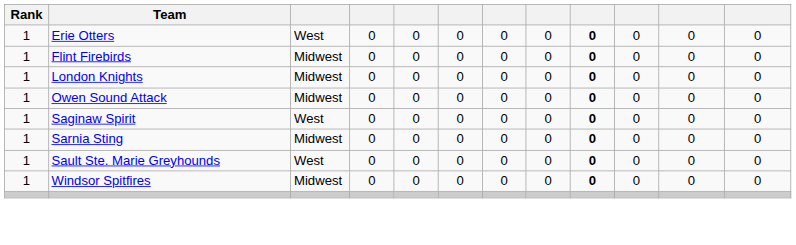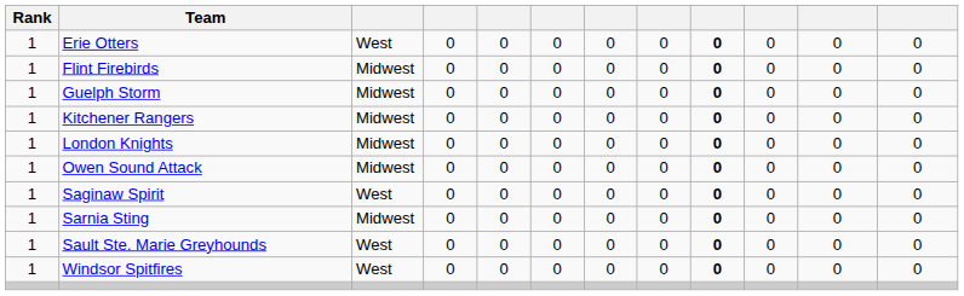 <table class="wikitable sortable" style="text-align:center; width:60em">
 <tr>
 <th width="5%">Rank</th>
 <th width="27.5%">Team</th>
 <th width="5%"></th>
 <th width="5%"></th>
 <th width="5%"></th>
 <th width="5%"></th>
 <th width="5%"></th>
 <th width="5%"></th>
 <th width="5%"></th>
 <th width="5%"></th>
 <th width="7.5%"></th>
 <th width="7.5%"></th>
 </tr>
 <tr>
 <td>1</td>
 <td align=left><a href='#'>Erie Otters</a></td>
 <td align=left>West</td>
 <td>0</td>
 <td>0</td>
 <td>0</td>
 <td>0</td>
 <td>0</td>
 <td><strong>0</strong></td>
 <td>0</td>
 <td>0</td>
 <td>0</td>
 </tr>
 <tr>
 <td>1</td>
 <td align=left><a href='#'>Flint Firebirds</a></td>
+<td align=left>Midwest</td>
+<td>0</td>
+<td>0</td>
+<td>0</td>
+<td>0</td>
+<td>0</td>
+<td><strong>0</strong></td>
+<td>0</td>
+<td>0</td>
+<td>0</td>
+</tr>
+<tr>
+<td>1</td>
+<td align=left><a href='#'>Guelph Storm</a></td>
+<td align=left>Midwest</td>
+<td>0</td>
+<td>0</td>
+<td>0</td>
+<td>0</td>
+<td>0</td>
+<td><strong>0</strong></td>
+<td>0</td>
+<td>0</td>
+<td>0</td>
+</tr>
+<tr>
+<td>1</td>
+<td align=left><a href='#'>Kitchener Rangers</a></td>
 <td align=left>Midwest</td>
 <td>0</td>
 <td>0</td>
 <td>0</td>
 <td>0</td>
 <td>0</td>
 <td><strong>0</strong></td>
 <td>0</td>
 <td>0</td>
 <td>0</td>
 </tr>
 <tr>
 <td>1</td>
 <td align=left><a href='#'>London Knights</a></td>
 <td align=left>Midwest</td>
 <td>0</td>
 <td>0</td>
 <td>0</td>
 <td>0</td>
 <td>0</td>
 <td><strong>0</strong></td>
 <td>0</td>
 <td>0</td>
 <td>0</td>
 </tr>
 <tr>
 <td>1</td>
 <td align=left><a href='#'>Owen Sound Attack</a></td>
 <td align=left>Midwest</td>
 <td>0</td>
 <td>0</td>
 <td>0</td>
 <td>0</td>
 <td>0</td>
 <td><strong>0</strong></td>
 <td>0</td>
 <td>0</td>
 <td>0</td>
 </tr>
 <tr>
 <td>1</td>
 <td align=left><a href='#'>Saginaw Spirit</a></td>
 <td align=left>West</td>
 <td>0</td>
 <td>0</td>
 <td>0</td>
 <td>0</td>
 <td>0</td>
 <td><strong>0</strong></td>
 <td>0</td>
 <td>0</td>
 <td>0</td>
 </tr>
 <tr>
 <td>1</td>
 <td align=left><a href='#'>Sarnia Sting</a></td>
 <td align=left>Midwest</td>
 <td>0</td>
 <td>0</td>
 <td>0</td>
 <td>0</td>
 <td>0</td>
 <td><strong>0</strong></td>
 <td>0</td>
 <td>0</td>
 <td>0</td>
 </tr>
 <tr>
 <td>1</td>
 <td align=left><a href='#'>Sault Ste. Marie Greyhounds</a></td>
 <td align=left>West</td>
 <td>0</td>
 <td>0</td>
 <td>0</td>
 <td>0</td>
 <td>0</td>
 <td><strong>0</strong></td>
 <td>0</td>
 <td>0</td>
 <td>0</td>
 </tr>
 <tr>
 <td>1</td>
 <td align=left><a href='#'>Windsor Spitfires</a></td>
-<td align=left>Midwest</td>
+<td align=left>West</td>
 <td>0</td>
 <td>0</td>
 <td>0</td>
 <td>0</td>
 <td>0</td>
 <td><strong>0</strong></td>
 <td>0</td>
 <td>0</td>
 <td>0</td>
 </tr>
 <tr style="background-color:#cccccc;">
 <td></td>
 <td></td>
 <td></td>
 <td></td>
 <td></td>
 <td></td>
 <td></td>
 <td></td>
 <td></td>
 <td></td>
 <td></td>
 <td></td>
 </tr>
 </table>
